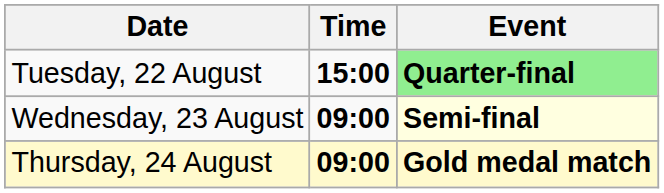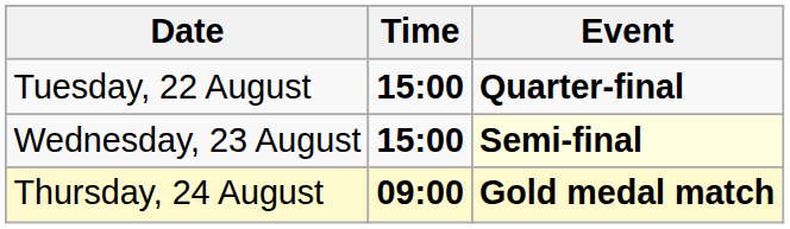 <table class = "wikitable">
 <tr>
 <th>Date</th>
 <th>Time</th>
 <th>Event</th>
 </tr>
 <tr>
 <td>Tuesday, 22 August</td>
 <td><strong>15:00</strong></td>
-<td style="background: lightgreen;"><strong>Quarter-final</strong></td>
+<td><strong>Quarter-final</strong></td>
 </tr>
 <tr>
 <td>Wednesday, 23 August</td>
-<td><strong>09:00</strong></td>
+<td><strong>15:00</strong></td>
 <td style="background: lightyellow;"><strong>Semi-final</strong></td>
 </tr>
 <tr style="background-color:lemonchiffon;">
 <td>Thursday, 24 August</td>
 <td><strong>09:00</strong></td>
 <td><strong>Gold medal match</strong></td>
 </tr>
 </table>
